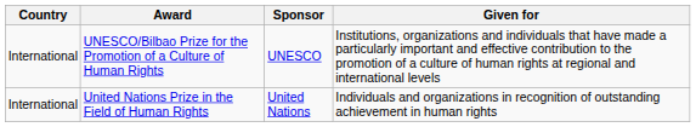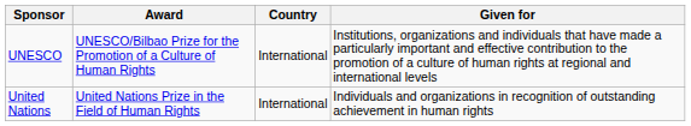 <table class="wikitable sortable">
 <tr>
+<th>Sponsor</th>
+<th>Award</th>
 <th>Country</th>
-<th>Award</th>
-<th>Sponsor</th>
 <th>Given for</th>
 </tr>
 <tr>
+<td><a href='#'>UNESCO</a></td>
+<td data-sort-value="UNESCO/Bilbao"><a href='#'>UNESCO/Bilbao Prize for the Promotion of a Culture of Human Rights</a></td>
 <td>International</td>
-<td data-sort-value="UNESCO/Bilbao"><a href='#'>UNESCO/Bilbao Prize for the Promotion of a Culture of Human Rights</a></td>
-<td><a href='#'>UNESCO</a></td>
 <td>Institutions, organizations and individuals that have made a particularly important and effective contribution to the promotion of a culture of human rights at regional and international levels</td>
 </tr>
 <tr>
+<td><a href='#'>United Nations</a></td>
+<td data-sort-value="United Nations"><a href='#'>United Nations Prize in the Field of Human Rights</a></td>
 <td>International</td>
-<td data-sort-value="United Nations"><a href='#'>United Nations Prize in the Field of Human Rights</a></td>
-<td><a href='#'>United Nations</a></td>
 <td>Individuals and organizations in recognition of outstanding achievement in human rights</td>
 </tr>
 </table>
